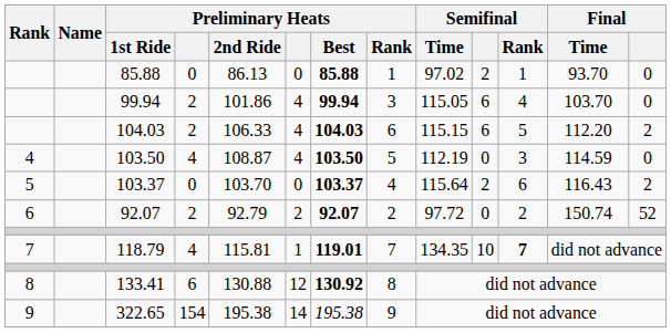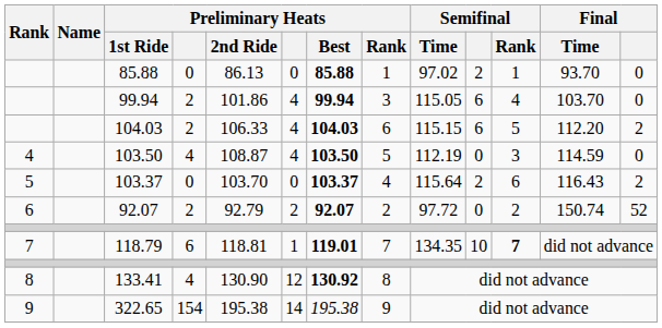 <table class="wikitable" style="text-align:center">
 <tr>
 <th rowspan=2>Rank</th>
 <th rowspan=2>Name</th>
 <th colspan=6>Preliminary Heats</th>
 <th colspan=3>Semifinal</th>
 <th colspan=3>Final</th>
 </tr>
 <tr>
 <th>1st Ride</th>
 <th></th>
 <th>2nd Ride</th>
 <th></th>
 <th>Best</th>
 <th>Rank</th>
 <th>Time</th>
 <th></th>
 <th>Rank</th>
 <th>Time</th>
 <th></th>
 </tr>
 <tr>
 <td></td>
 <td align=left></td>
 <td>85.88</td>
 <td>0</td>
 <td>86.13</td>
 <td>0</td>
 <td><strong>85.88</strong></td>
 <td>1</td>
 <td>97.02</td>
 <td>2</td>
 <td>1</td>
 <td>93.70</td>
 <td>0</td>
 </tr>
 <tr>
 <td></td>
 <td align=left></td>
 <td>99.94</td>
 <td>2</td>
 <td>101.86</td>
 <td>4</td>
 <td><strong>99.94</strong></td>
 <td>3</td>
 <td>115.05</td>
 <td>6</td>
 <td>4</td>
 <td>103.70</td>
 <td>0</td>
 </tr>
 <tr>
 <td></td>
 <td align=left></td>
 <td>104.03</td>
 <td>2</td>
 <td>106.33</td>
 <td>4</td>
 <td><strong>104.03 </strong></td>
 <td>6</td>
 <td>115.15</td>
 <td>6</td>
 <td>5</td>
 <td>112.20</td>
 <td>2</td>
 </tr>
 <tr>
 <td>4</td>
 <td align=left></td>
 <td>103.50</td>
 <td>4</td>
 <td>108.87</td>
 <td>4</td>
 <td><strong>103.50</strong></td>
 <td>5</td>
 <td>112.19</td>
 <td>0</td>
 <td>3</td>
 <td>114.59</td>
 <td>0</td>
 </tr>
 <tr>
 <td>5</td>
 <td align=left></td>
 <td>103.37</td>
 <td>0</td>
 <td>103.70</td>
 <td>0</td>
 <td><strong>103.37</strong></td>
 <td>4</td>
 <td>115.64</td>
 <td>2</td>
 <td>6</td>
 <td>116.43</td>
 <td>2</td>
 </tr>
 <tr>
 <td>6</td>
 <td align=left></td>
 <td>92.07</td>
 <td>2</td>
 <td>92.79</td>
 <td>2</td>
 <td><strong>92.07</strong></td>
 <td>2</td>
 <td>97.72</td>
 <td>0</td>
 <td>2</td>
 <td>150.74</td>
 <td>52</td>
 </tr>
 <tr bgcolor=lightgray>
 <td colspan=14></td>
 </tr>
 <tr>
 <td>7</td>
 <td align=left></td>
 <td>118.79</td>
-<td>4</td>
-<td>115.81</td>
+<td>6</td>
+<td>118.81</td>
 <td>1</td>
 <td><strong>119.01</strong></td>
 <td>7</td>
 <td>134.35</td>
 <td>10</td>
 <td><strong>7</strong></td>
 <td colspan=3>did not advance</td>
 </tr>
 <tr bgcolor=lightgray>
 <td colspan=14></td>
 </tr>
 <tr>
 <td>8</td>
 <td align=left></td>
 <td>133.41</td>
-<td>6</td>
-<td>130.88</td>
+<td>4</td>
+<td>130.90</td>
 <td>12</td>
 <td><strong>130.92</strong></td>
 <td>8</td>
 <td colspan=6>did not advance</td>
 </tr>
 <tr>
 <td>9</td>
 <td align=left></td>
 <td>322.65</td>
 <td>154</td>
 <td>195.38</td>
 <td>14</td>
 <td><em>195.38<strong></td>
 <td>9</td>
 <td colspan=6>did not advance</td>
 </tr>
 <tr>
 </tr>
 </table>
